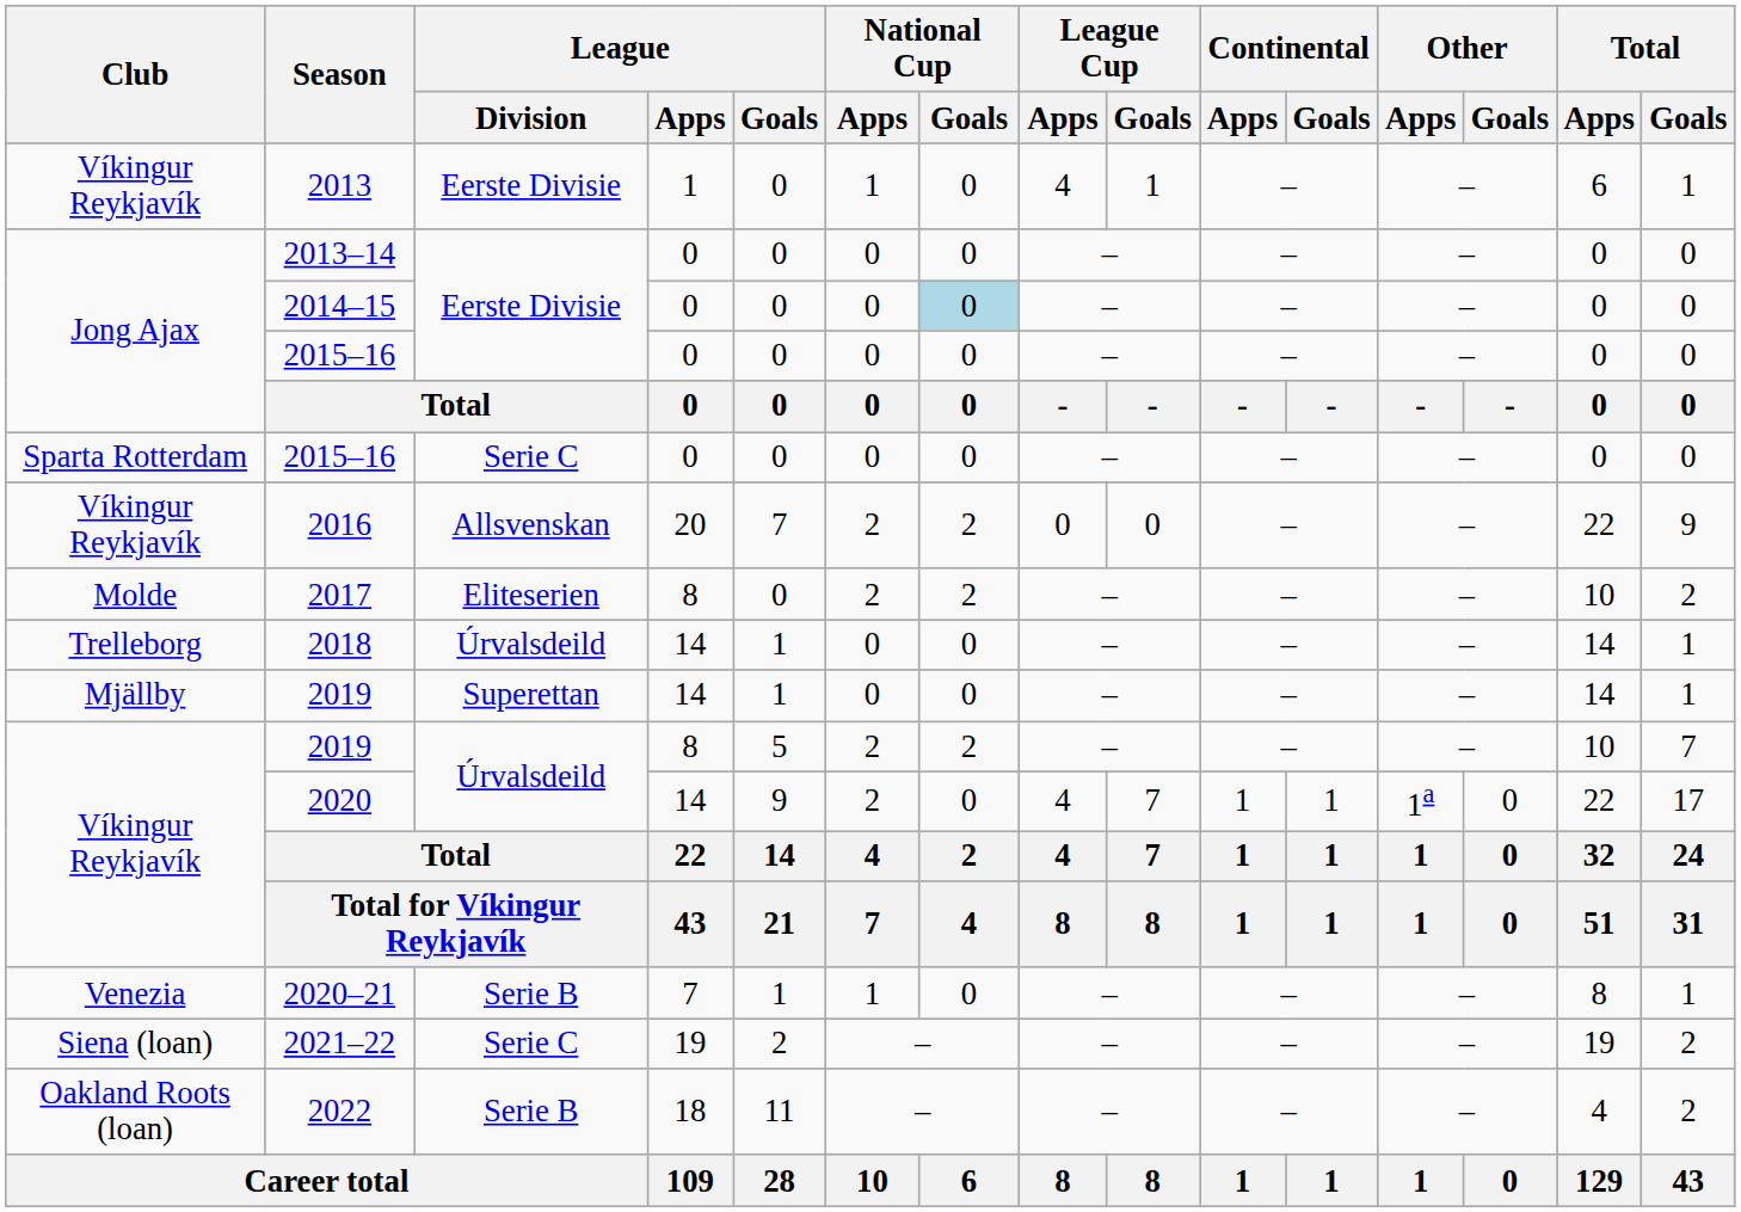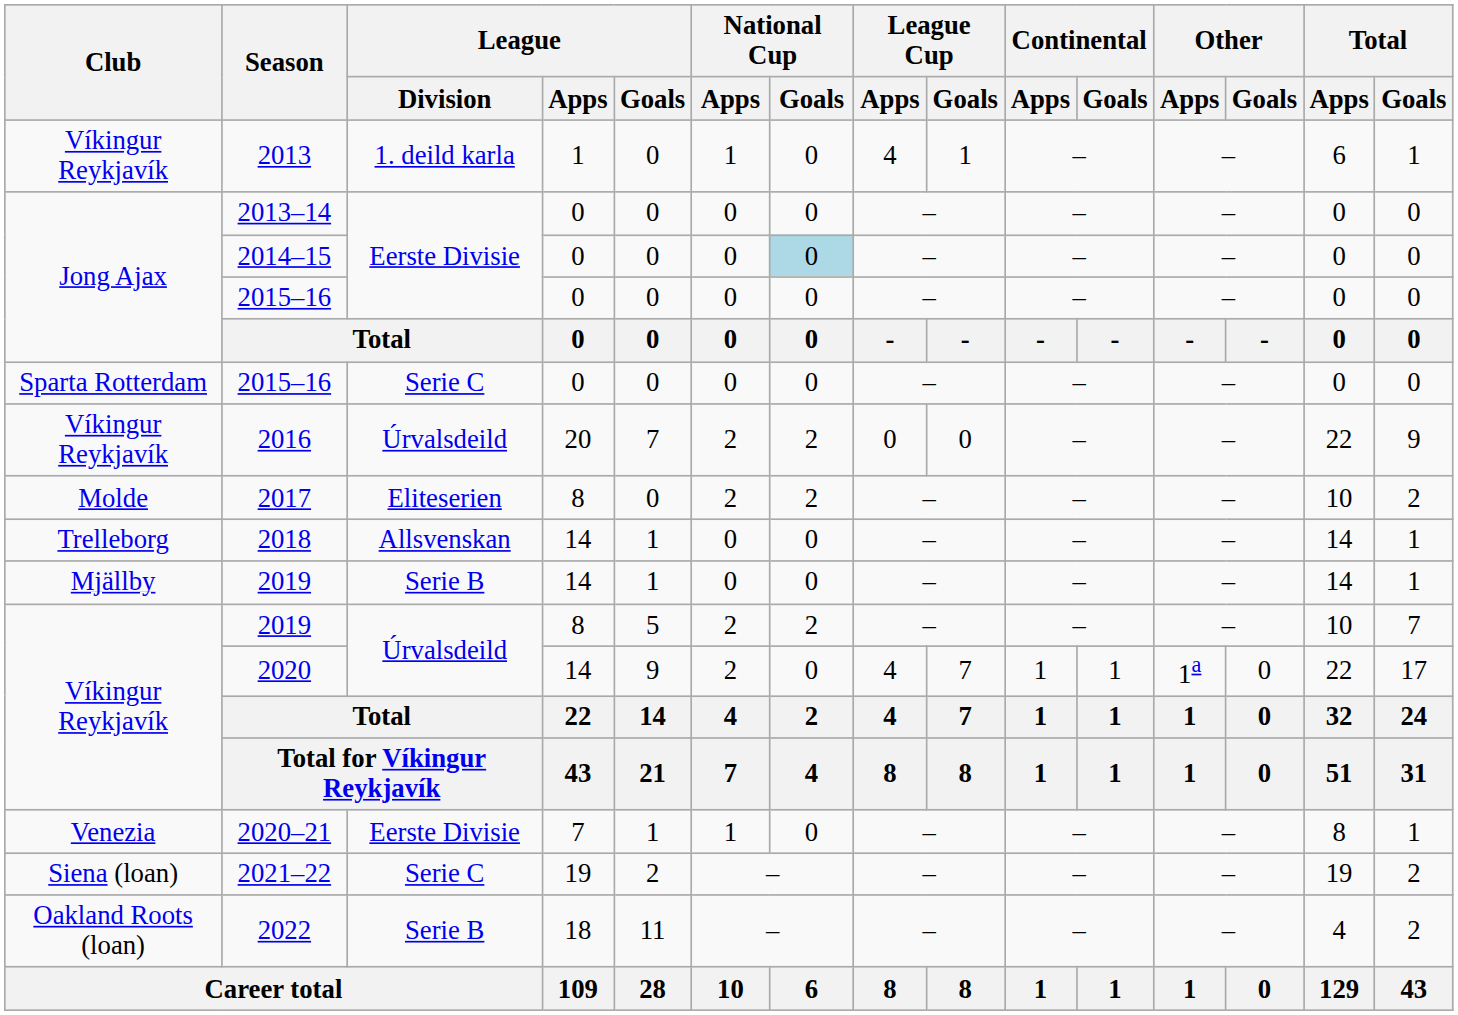 <table class="wikitable" style="text-align: center;">
 <tr>
 <th rowspan="2">Club</th>
 <th rowspan="2">Season</th>
 <th colspan="3">League</th>
 <th colspan="2">National Cup</th>
 <th colspan="2">League Cup</th>
 <th colspan="2">Continental</th>
 <th colspan="2">Other</th>
 <th colspan="2">Total</th>
 </tr>
 <tr>
 <th>Division</th>
 <th>Apps</th>
 <th>Goals</th>
 <th>Apps</th>
 <th>Goals</th>
 <th>Apps</th>
 <th>Goals</th>
 <th>Apps</th>
 <th>Goals</th>
 <th>Apps</th>
 <th>Goals</th>
 <th>Apps</th>
 <th>Goals</th>
 </tr>
 <tr>
 <td valign="center"><a href='#'>Víkingur Reykjavík</a></td>
 <td><a href='#'>2013</a></td>
-<td><a href='#'>Eerste Divisie</a></td>
+<td><a href='#'>1. deild karla</a></td>
 <td>1</td>
 <td>0</td>
 <td>1</td>
 <td>0</td>
 <td>4</td>
 <td>1</td>
 <td colspan="2">–</td>
 <td colspan="2">–</td>
 <td>6</td>
 <td>1</td>
 </tr>
 <tr>
 <td rowspan="4" valign="center"><a href='#'>Jong Ajax</a></td>
 <td><a href='#'>2013–14</a></td>
 <td rowspan="3" valign="center"><a href='#'>Eerste Divisie</a></td>
 <td>0</td>
 <td>0</td>
 <td>0</td>
 <td>0</td>
 <td colspan="2">–</td>
 <td colspan="2">–</td>
 <td colspan="2">–</td>
 <td>0</td>
 <td>0</td>
 </tr>
 <tr>
 <td><a href='#'>2014–15</a></td>
 <td>0</td>
 <td>0</td>
 <td>0</td>
 <td style="background: lightblue;">0</td>
 <td colspan="2">–</td>
 <td colspan="2">–</td>
 <td colspan="2">–</td>
 <td>0</td>
 <td>0</td>
 </tr>
 <tr>
 <td><a href='#'>2015–16</a></td>
 <td>0</td>
 <td>0</td>
 <td>0</td>
 <td>0</td>
 <td colspan="2">–</td>
 <td colspan="2">–</td>
 <td colspan="2">–</td>
 <td>0</td>
 <td>0</td>
 </tr>
 <tr>
 <th colspan="2">Total</th>
 <th>0</th>
 <th>0</th>
 <th>0</th>
 <th>0</th>
 <th>-</th>
 <th>-</th>
 <th>-</th>
 <th>-</th>
 <th>-</th>
 <th>-</th>
 <th>0</th>
 <th>0</th>
 </tr>
 <tr>
 <td valign="center"><a href='#'>Sparta Rotterdam</a></td>
 <td><a href='#'>2015–16</a></td>
 <td><a href='#'>Serie C</a></td>
 <td>0</td>
 <td>0</td>
 <td>0</td>
 <td>0</td>
 <td colspan="2">–</td>
 <td colspan="2">–</td>
 <td colspan="2">–</td>
 <td>0</td>
 <td>0</td>
 </tr>
 <tr>
 <td valign="center"><a href='#'>Víkingur Reykjavík</a></td>
 <td><a href='#'>2016</a></td>
-<td rowspan="1" valign="center"><a href='#'>Allsvenskan</a></td>
+<td><a href='#'>Úrvalsdeild</a></td>
 <td>20</td>
 <td>7</td>
 <td>2</td>
 <td>2</td>
 <td>0</td>
 <td>0</td>
 <td colspan="2">–</td>
 <td colspan="2">–</td>
 <td>22</td>
 <td>9</td>
 </tr>
 <tr>
 <td rowspan="1" valign="center"><a href='#'>Molde</a></td>
 <td><a href='#'>2017</a></td>
 <td rowspan="1" valign="center"><a href='#'>Eliteserien</a></td>
 <td>8</td>
 <td>0</td>
 <td>2</td>
 <td>2</td>
 <td colspan="2">–</td>
 <td colspan="2">–</td>
 <td colspan="2">–</td>
 <td>10</td>
 <td>2</td>
 </tr>
 <tr>
 <td rowspan="1" valign="center"><a href='#'>Trelleborg</a></td>
 <td><a href='#'>2018</a></td>
-<td><a href='#'>Úrvalsdeild</a></td>
+<td rowspan="1" valign="center"><a href='#'>Allsvenskan</a></td>
 <td>14</td>
 <td>1</td>
 <td>0</td>
 <td>0</td>
 <td colspan="2">–</td>
 <td colspan="2">–</td>
 <td colspan="2">–</td>
 <td>14</td>
 <td>1</td>
 </tr>
 <tr>
 <td rowspan="1" valign="center"><a href='#'>Mjällby</a></td>
 <td><a href='#'>2019</a></td>
-<td rowspan="1" valign="center"><a href='#'>Superettan</a></td>
+<td><a href='#'>Serie B</a></td>
 <td>14</td>
 <td>1</td>
 <td>0</td>
 <td>0</td>
 <td colspan="2">–</td>
 <td colspan="2">–</td>
 <td colspan="2">–</td>
 <td>14</td>
 <td>1</td>
 </tr>
 <tr>
 <td rowspan="4" valign="center"><a href='#'>Víkingur Reykjavík</a></td>
 <td><a href='#'>2019</a></td>
 <td rowspan="2" valign="center"><a href='#'>Úrvalsdeild</a></td>
 <td>8</td>
 <td>5</td>
 <td>2</td>
 <td>2</td>
 <td colspan="2">–</td>
 <td colspan="2">–</td>
 <td colspan="2">–</td>
 <td>10</td>
 <td>7</td>
 </tr>
 <tr>
 <td><a href='#'>2020</a></td>
 <td>14</td>
 <td>9</td>
 <td>2</td>
 <td>0</td>
 <td>4</td>
 <td>7</td>
 <td>1</td>
 <td>1</td>
 <td>1<sup><a href='#'>a</a></sup></td>
 <td>0</td>
 <td>22</td>
 <td>17</td>
 </tr>
 <tr>
 <th colspan="2">Total</th>
 <th>22</th>
 <th>14</th>
 <th>4</th>
 <th>2</th>
 <th>4</th>
 <th>7</th>
 <th>1</th>
 <th>1</th>
 <th>1</th>
 <th>0</th>
 <th>32</th>
 <th>24</th>
 </tr>
 <tr>
 <th colspan="2">Total for <a href='#'>Víkingur Reykjavík</a></th>
 <th>43</th>
 <th>21</th>
 <th>7</th>
 <th>4</th>
 <th>8</th>
 <th>8</th>
 <th>1</th>
 <th>1</th>
 <th>1</th>
 <th>0</th>
 <th>51</th>
 <th>31</th>
 </tr>
 <tr>
 <td><a href='#'>Venezia</a></td>
 <td><a href='#'>2020–21</a></td>
-<td><a href='#'>Serie B</a></td>
+<td><a href='#'>Eerste Divisie</a></td>
 <td>7</td>
 <td>1</td>
 <td>1</td>
 <td>0</td>
 <td colspan="2">–</td>
 <td colspan="2">–</td>
 <td colspan="2">–</td>
 <td>8</td>
 <td>1</td>
 </tr>
 <tr>
 <td><a href='#'>Siena</a> (loan)</td>
 <td><a href='#'>2021–22</a></td>
 <td><a href='#'>Serie C</a></td>
 <td>19</td>
 <td>2</td>
 <td colspan="2">–</td>
 <td colspan="2">–</td>
 <td colspan="2">–</td>
 <td colspan="2">–</td>
 <td>19</td>
 <td>2</td>
 </tr>
 <tr>
 <td><a href='#'>Oakland Roots</a> (loan)</td>
 <td><a href='#'>2022</a></td>
 <td><a href='#'>Serie B</a></td>
 <td>18</td>
 <td>11</td>
 <td colspan="2">–</td>
 <td colspan="2">–</td>
 <td colspan="2">–</td>
 <td colspan="2">–</td>
 <td>4</td>
 <td>2</td>
 </tr>
 <tr>
 <th colspan="3">Career total</th>
 <th>109</th>
 <th>28</th>
 <th>10</th>
 <th>6</th>
 <th>8</th>
 <th>8</th>
 <th>1</th>
 <th>1</th>
 <th>1</th>
 <th>0</th>
 <th>129</th>
 <th>43</th>
 </tr>
 </table>
